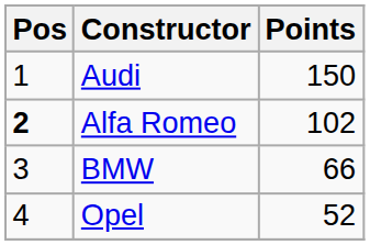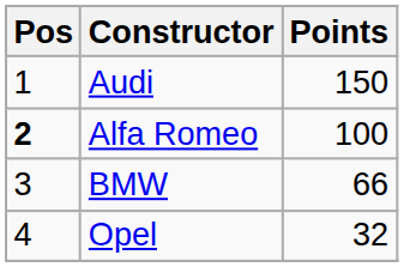 <table class="wikitable"   style="font-size:   85%;">
 <tr>
 <th>Pos</th>
 <th>Constructor</th>
 <th>Points</th>
 </tr>
 <tr>
 <td>1</td>
 <td> <a href='#'>Audi</a></td>
 <td align="right">150</td>
 </tr>
 <tr>
 <td><strong>2</strong></td>
 <td> <a href='#'>Alfa Romeo</a></td>
-<td align="right">102</td>
+<td align="right">100</td>
 </tr>
 <tr>
 <td>3</td>
 <td> <a href='#'>BMW</a></td>
 <td align="right">66</td>
 </tr>
 <tr>
 <td>4</td>
 <td> <a href='#'>Opel</a></td>
-<td align="right">52</td>
+<td align="right">32</td>
 </tr>
 <tr>
 </tr>
 </table>
